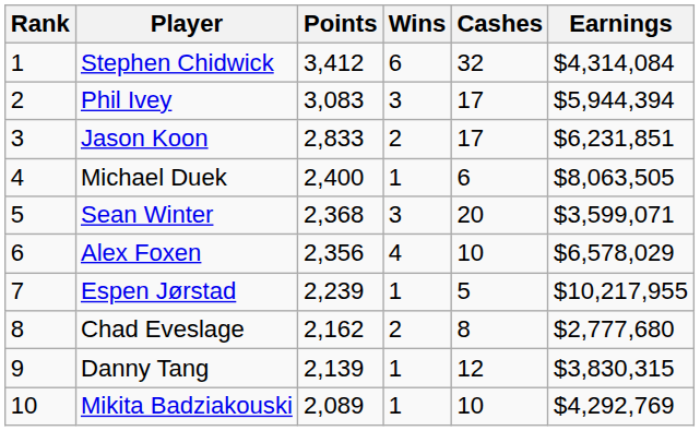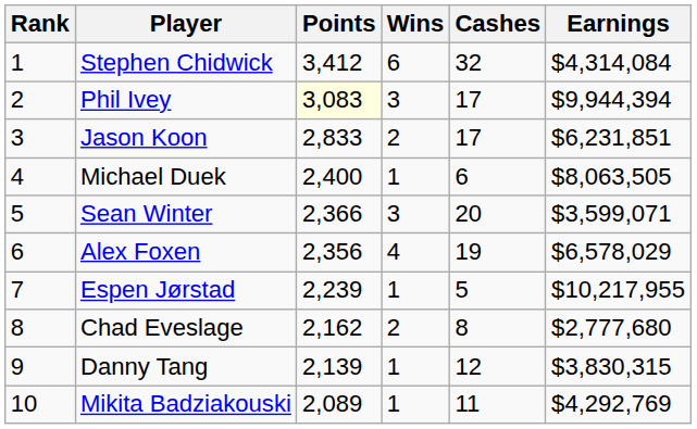 <table class="wikitable">
 <tr>
 <th>Rank</th>
 <th>Player</th>
 <th>Points</th>
 <th>Wins</th>
 <th>Cashes</th>
 <th>Earnings</th>
 </tr>
 <tr>
 <td>1</td>
 <td> <a href='#'>Stephen Chidwick</a></td>
 <td>3,412</td>
 <td>6</td>
 <td>32</td>
 <td>$4,314,084</td>
 </tr>
 <tr>
 <td>2</td>
 <td> <a href='#'>Phil Ivey</a></td>
-<td>3,083</td>
+<td style="background: lightyellow;">3,083</td>
 <td>3</td>
 <td>17</td>
-<td>$5,944,394</td>
+<td>$9,944,394</td>
 </tr>
 <tr>
 <td>3</td>
 <td> <a href='#'>Jason Koon</a></td>
 <td>2,833</td>
 <td>2</td>
 <td>17</td>
 <td>$6,231,851</td>
 </tr>
 <tr>
 <td>4</td>
 <td> Michael Duek</td>
 <td>2,400</td>
 <td>1</td>
 <td>6</td>
 <td>$8,063,505</td>
 </tr>
 <tr>
 <td>5</td>
 <td> <a href='#'>Sean Winter</a></td>
-<td>2,368</td>
+<td>2,366</td>
 <td>3</td>
 <td>20</td>
 <td>$3,599,071</td>
 </tr>
 <tr>
 <td>6</td>
 <td> <a href='#'>Alex Foxen</a></td>
 <td>2,356</td>
 <td>4</td>
-<td>10</td>
+<td>19</td>
 <td>$6,578,029</td>
 </tr>
 <tr>
 <td>7</td>
 <td> <a href='#'>Espen Jørstad</a></td>
 <td>2,239</td>
 <td>1</td>
 <td>5</td>
 <td>$10,217,955</td>
 </tr>
 <tr>
 <td>8</td>
 <td> Chad Eveslage</td>
 <td>2,162</td>
 <td>2</td>
 <td>8</td>
 <td>$2,777,680</td>
 </tr>
 <tr>
 <td>9</td>
 <td> Danny Tang</td>
 <td>2,139</td>
 <td>1</td>
 <td>12</td>
 <td>$3,830,315</td>
 </tr>
 <tr>
 <td>10</td>
 <td> <a href='#'>Mikita Badziakouski</a></td>
 <td>2,089</td>
 <td>1</td>
-<td>10</td>
+<td>11</td>
 <td>$4,292,769</td>
 </tr>
 </table>
